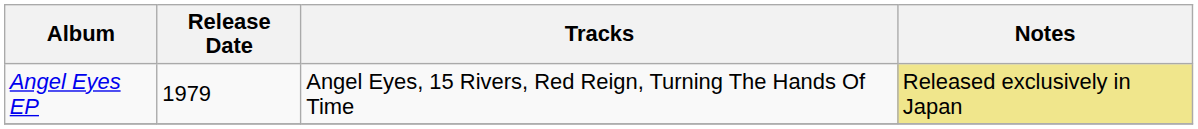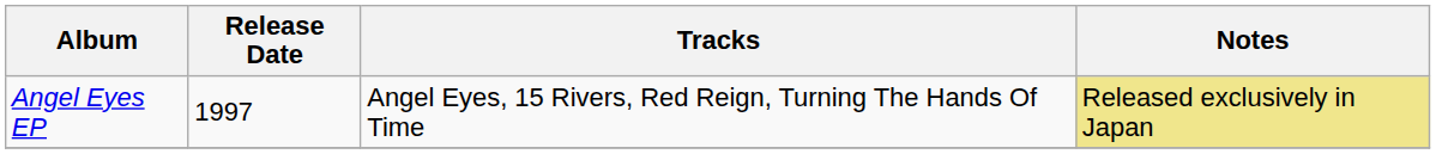 <table class="wikitable">
 <tr>
 <th>Album</th>
 <th>Release Date</th>
 <th>Tracks</th>
 <th>Notes</th>
 </tr>
 <tr -->
 <td valign="top"><em><a href='#'>Angel Eyes EP</a></em></td>
-<td>1979</td>
+<td>1997</td>
 <td>Angel Eyes, 15 Rivers, Red Reign, Turning The Hands Of Time</td>
 <td style="background: khaki;">Released exclusively in Japan</td>
 </tr>
 <tr -->
 </tr>
 </table>
